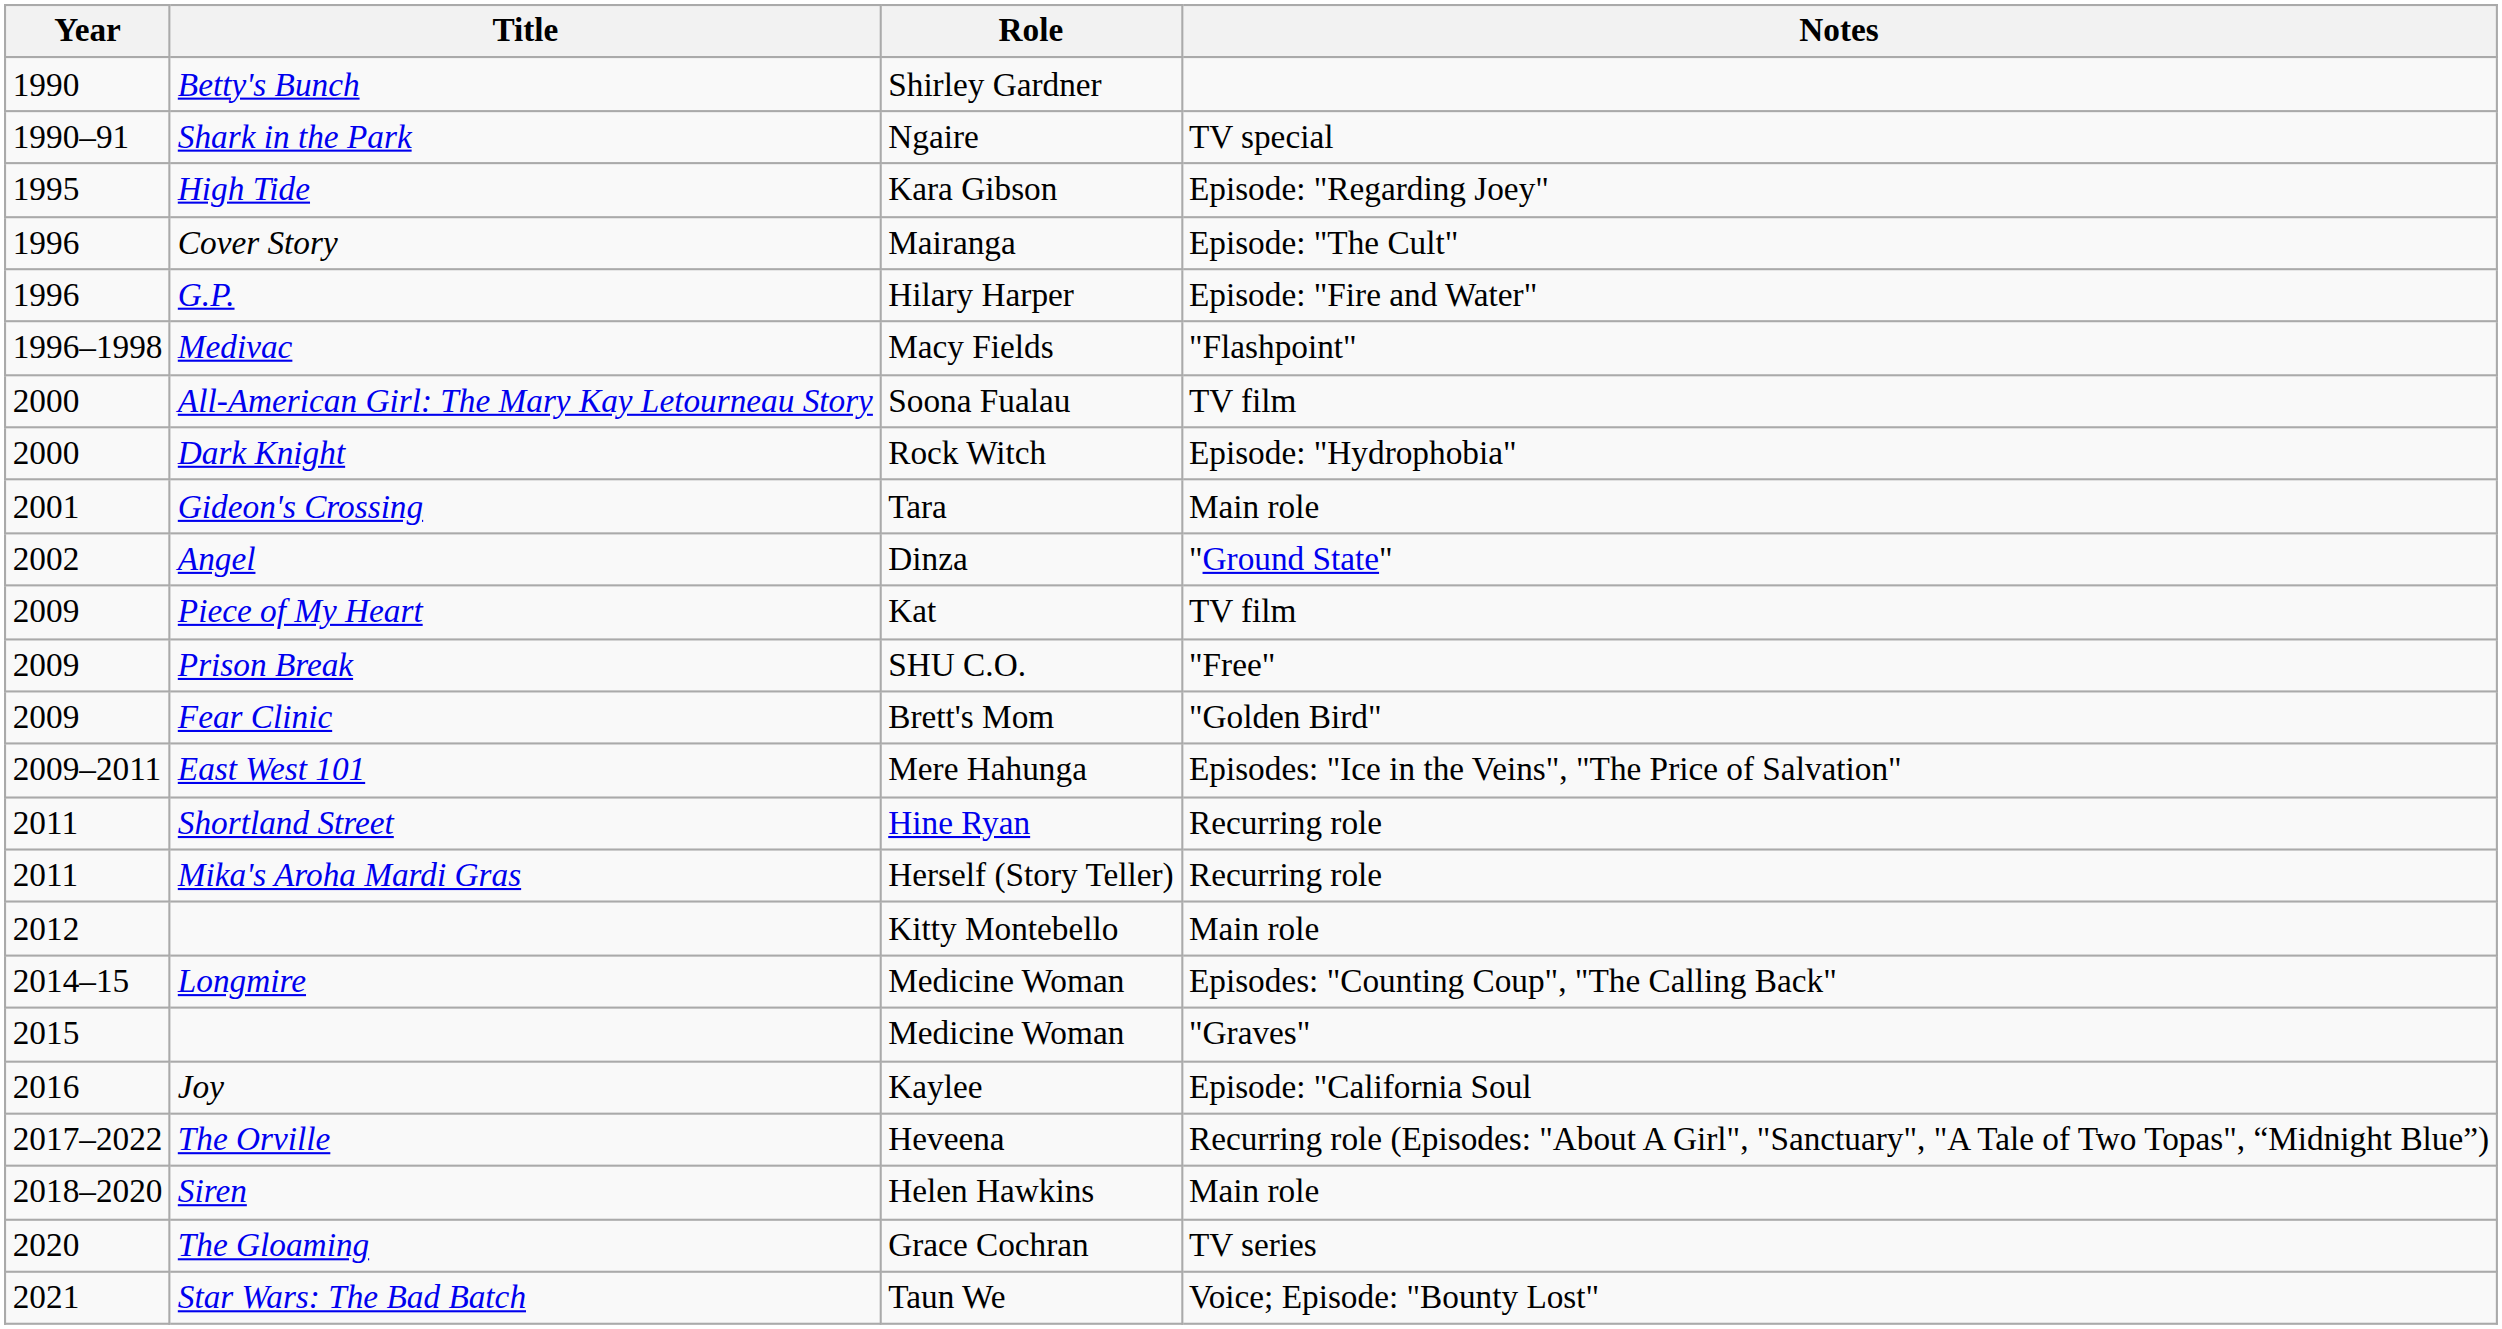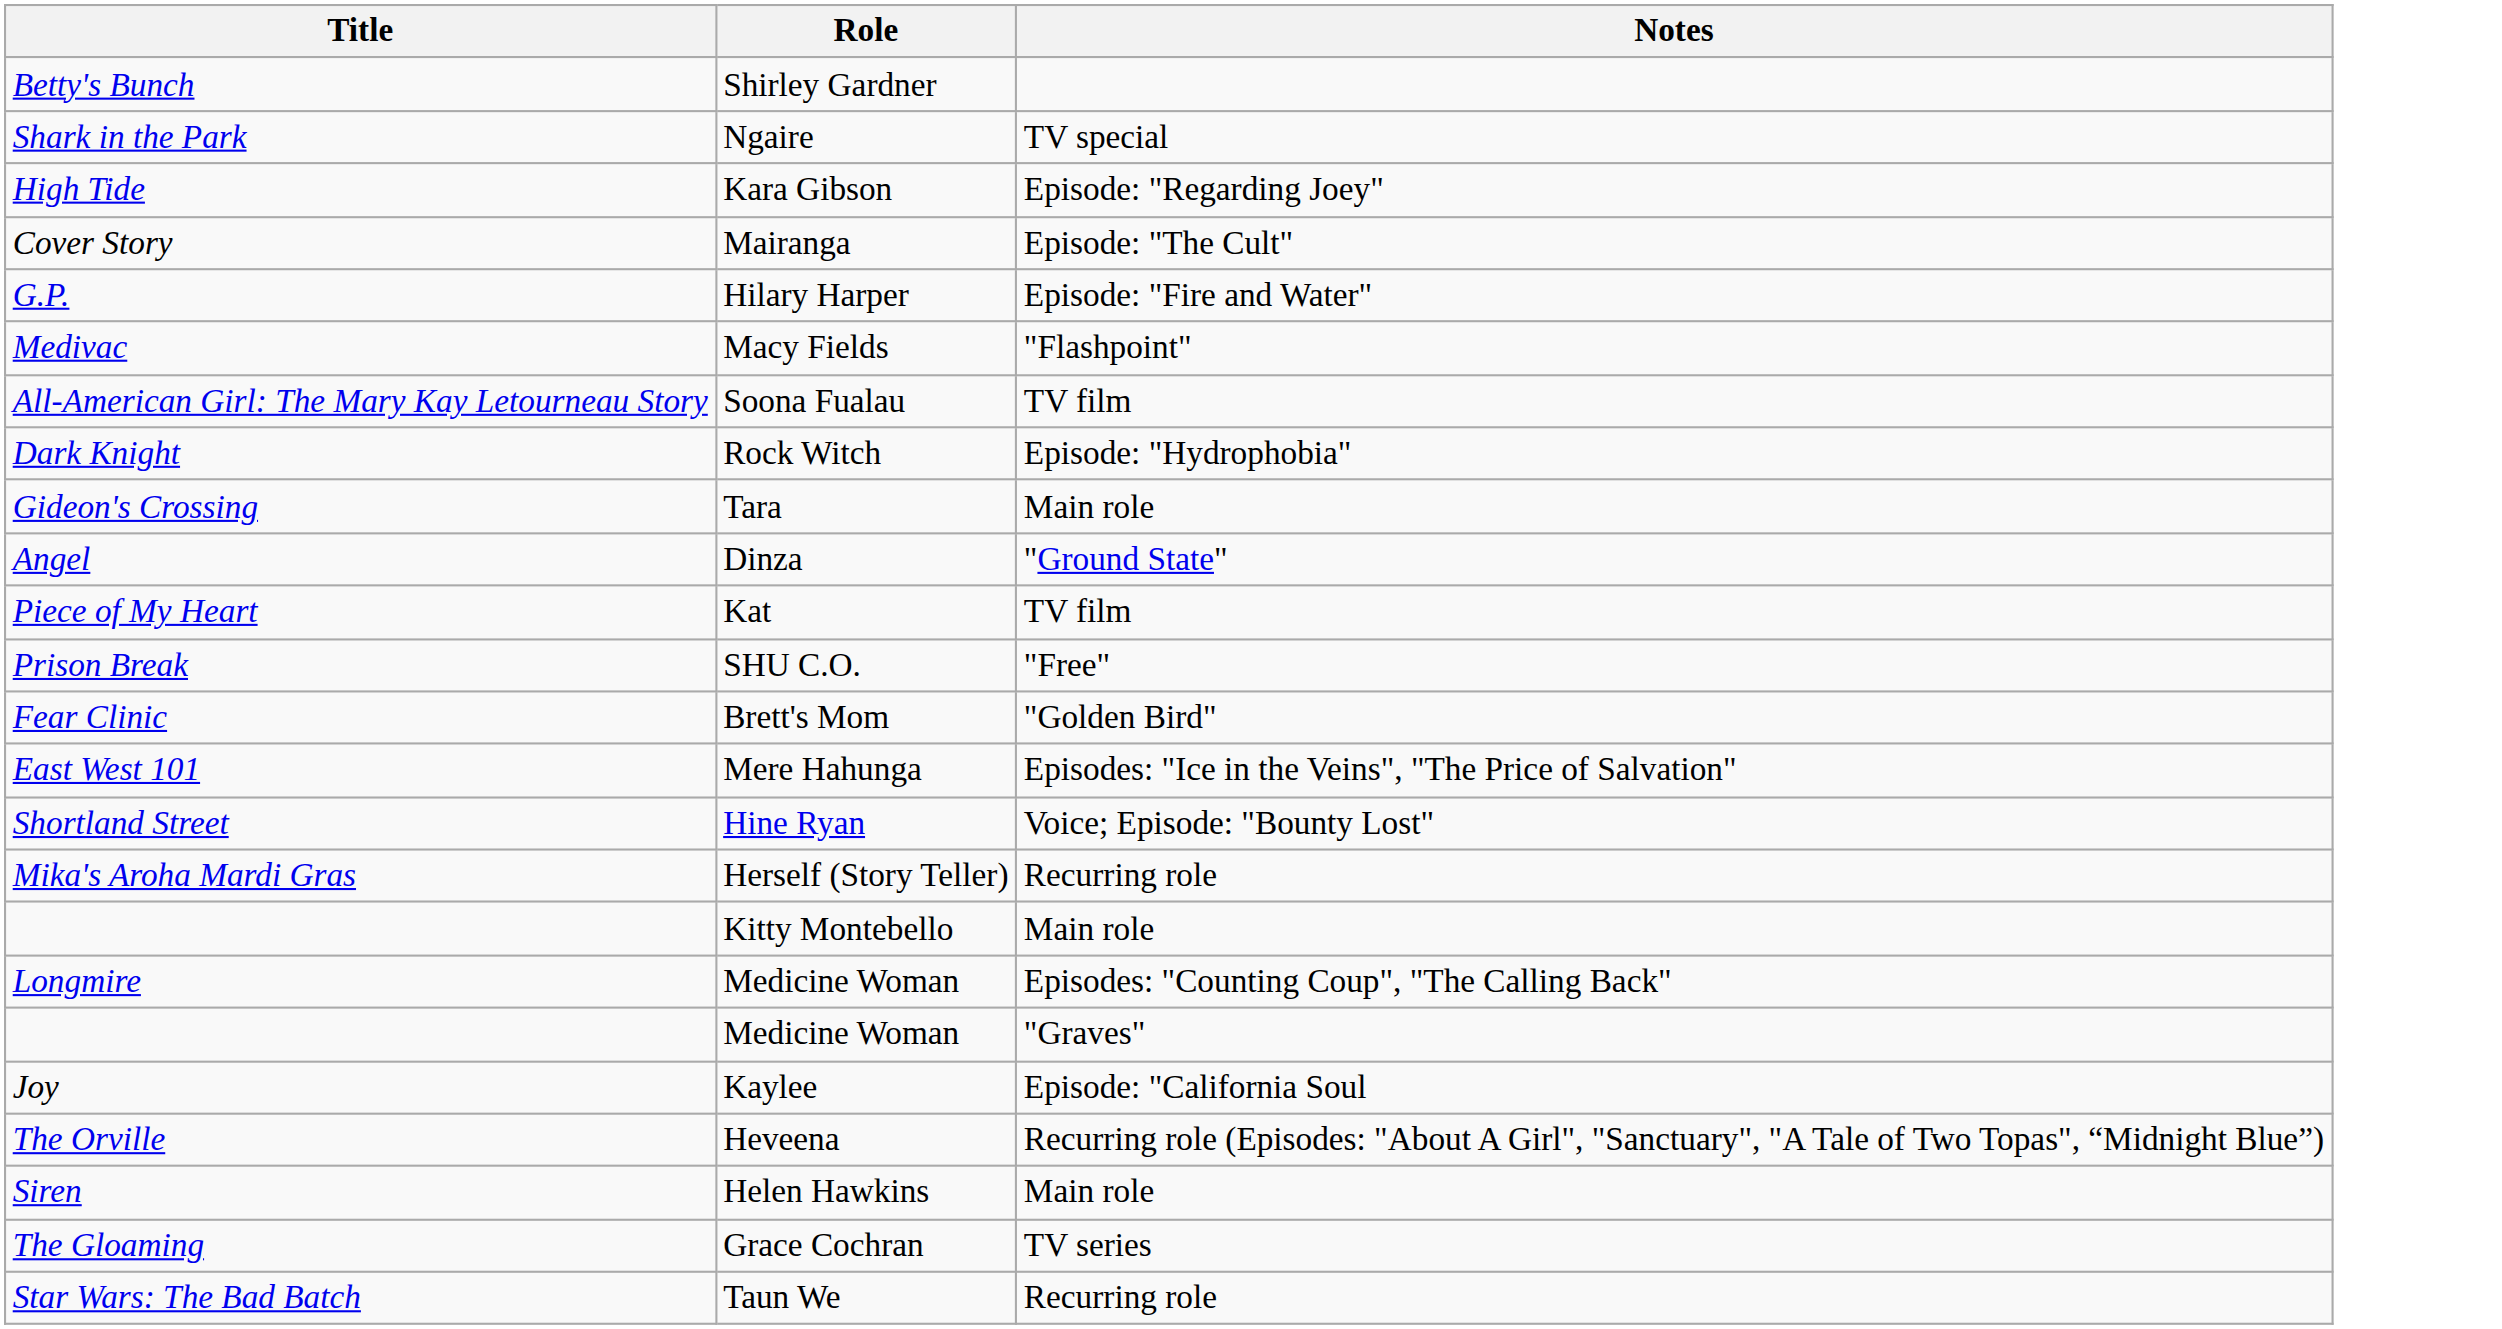 <table class="wikitable sortable">
 <tr>
-<th>Year</th>
 <th>Title</th>
 <th>Role</th>
 <th class="unsortable">Notes</th>
 </tr>
 <tr>
-<td>1990</td>
 <td><em><a href='#'>Betty's Bunch</a></em></td>
 <td>Shirley Gardner</td>
 <td></td>
 </tr>
 <tr>
-<td>1990–91</td>
 <td><em><a href='#'>Shark in the Park</a></em></td>
 <td>Ngaire</td>
 <td>TV special</td>
 </tr>
 <tr>
-<td>1995</td>
 <td><em><a href='#'>High Tide</a></em></td>
 <td>Kara Gibson</td>
 <td>Episode: "Regarding Joey"</td>
 </tr>
 <tr>
-<td>1996</td>
 <td><em>Cover Story</em></td>
 <td>Mairanga</td>
 <td>Episode: "The Cult"</td>
 </tr>
 <tr>
-<td>1996</td>
 <td><em><a href='#'>G.P.</a></em></td>
 <td>Hilary Harper</td>
 <td>Episode: "Fire and Water"</td>
 </tr>
 <tr>
-<td>1996–1998</td>
 <td><em><a href='#'>Medivac</a></em></td>
 <td>Macy Fields</td>
 <td>"Flashpoint"</td>
 </tr>
 <tr>
-<td>2000</td>
 <td><em><a href='#'>All-American Girl: The Mary Kay Letourneau Story</a></em></td>
 <td>Soona Fualau</td>
 <td>TV film</td>
 </tr>
 <tr>
-<td>2000</td>
 <td><em><a href='#'>Dark Knight</a></em></td>
 <td>Rock Witch</td>
 <td>Episode: "Hydrophobia"</td>
 </tr>
 <tr>
-<td>2001</td>
 <td><em><a href='#'>Gideon's Crossing</a></em></td>
 <td>Tara</td>
 <td>Main role</td>
 </tr>
 <tr>
-<td>2002</td>
 <td><em><a href='#'>Angel</a></em></td>
 <td>Dinza</td>
 <td>"<a href='#'>Ground State</a>"</td>
 </tr>
 <tr>
-<td>2009</td>
 <td><em><a href='#'>Piece of My Heart</a></em></td>
 <td>Kat</td>
 <td>TV film</td>
 </tr>
 <tr>
-<td>2009</td>
 <td><em><a href='#'>Prison Break</a></em></td>
 <td>SHU C.O.</td>
 <td>"Free"</td>
 </tr>
 <tr>
-<td>2009</td>
 <td><em><a href='#'>Fear Clinic</a></em></td>
 <td>Brett's Mom</td>
 <td>"Golden Bird"</td>
 </tr>
 <tr>
-<td>2009–2011</td>
 <td><em><a href='#'>East West 101</a></em></td>
 <td>Mere Hahunga</td>
 <td>Episodes: "Ice in the Veins", "The Price of Salvation"</td>
 </tr>
 <tr>
-<td>2011</td>
 <td><em><a href='#'>Shortland Street</a></em></td>
 <td><a href='#'>Hine Ryan</a></td>
-<td>Recurring role</td>
+<td>Voice; Episode: "Bounty Lost"</td>
 </tr>
 <tr>
-<td>2011</td>
 <td><em><a href='#'>Mika's Aroha Mardi Gras</a></em></td>
 <td>Herself (Story Teller)</td>
 <td>Recurring role</td>
 </tr>
 <tr>
-<td>2012</td>
 <td><em></em></td>
 <td>Kitty Montebello</td>
 <td>Main role</td>
 </tr>
 <tr>
-<td>2014–15</td>
 <td><em><a href='#'>Longmire</a></em></td>
 <td>Medicine Woman</td>
 <td>Episodes: "Counting Coup", "The Calling Back"</td>
 </tr>
 <tr>
-<td>2015</td>
 <td><em></em></td>
 <td>Medicine Woman</td>
 <td>"Graves"</td>
 </tr>
 <tr>
-<td>2016</td>
 <td><em>Joy</em></td>
 <td>Kaylee</td>
 <td>Episode: "California Soul</td>
 </tr>
 <tr>
-<td>2017–2022</td>
 <td><em><a href='#'>The Orville</a></em></td>
 <td>Heveena</td>
 <td>Recurring role (Episodes: "About A Girl", "Sanctuary", "A Tale of Two Topas", “Midnight Blue”)</td>
 </tr>
 <tr>
-<td>2018–2020</td>
 <td><em><a href='#'>Siren</a></em></td>
 <td>Helen Hawkins</td>
 <td>Main role</td>
 </tr>
 <tr>
-<td>2020</td>
 <td><em><a href='#'>The Gloaming</a></em></td>
 <td>Grace Cochran</td>
 <td>TV series</td>
 </tr>
 <tr>
-<td>2021</td>
 <td><em><a href='#'>Star Wars: The Bad Batch</a></em></td>
 <td>Taun We</td>
-<td>Voice; Episode: "Bounty Lost"</td>
+<td>Recurring role</td>
 </tr>
 </table>
